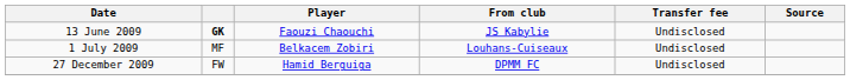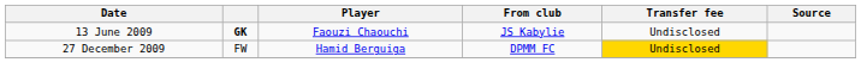 <table class="wikitable sortable" style="width:70%; text-align:center; font-size:85%; text-align:centre;">
 <tr>
 <th>Date</th>
 <th></th>
 <th>Player</th>
 <th>From club</th>
 <th>Transfer fee</th>
 <th>Source</th>
 </tr>
 <tr>
 <td>13 June 2009</td>
 <td><strong>GK</strong></td>
 <td> <a href='#'>Faouzi Chaouchi</a></td>
 <td><a href='#'>JS Kabylie</a></td>
 <td>Undisclosed</td>
 <td></td>
 </tr>
 <tr>
-<td>1 July 2009</td>
-<td>MF</td>
-<td> <a href='#'>Belkacem Zobiri</a></td>
-<td> <a href='#'>Louhans-Cuiseaux</a></td>
-<td>Undisclosed</td>
-<td></td>
-</tr>
-<tr>
 <td>27 December 2009</td>
 <td>FW</td>
 <td> <a href='#'>Hamid Berguiga</a></td>
 <td> <a href='#'>DPMM FC</a></td>
-<td>Undisclosed</td>
+<td style="background: gold;">Undisclosed</td>
 <td></td>
 </tr>
 <tr>
 </tr>
 </table>
